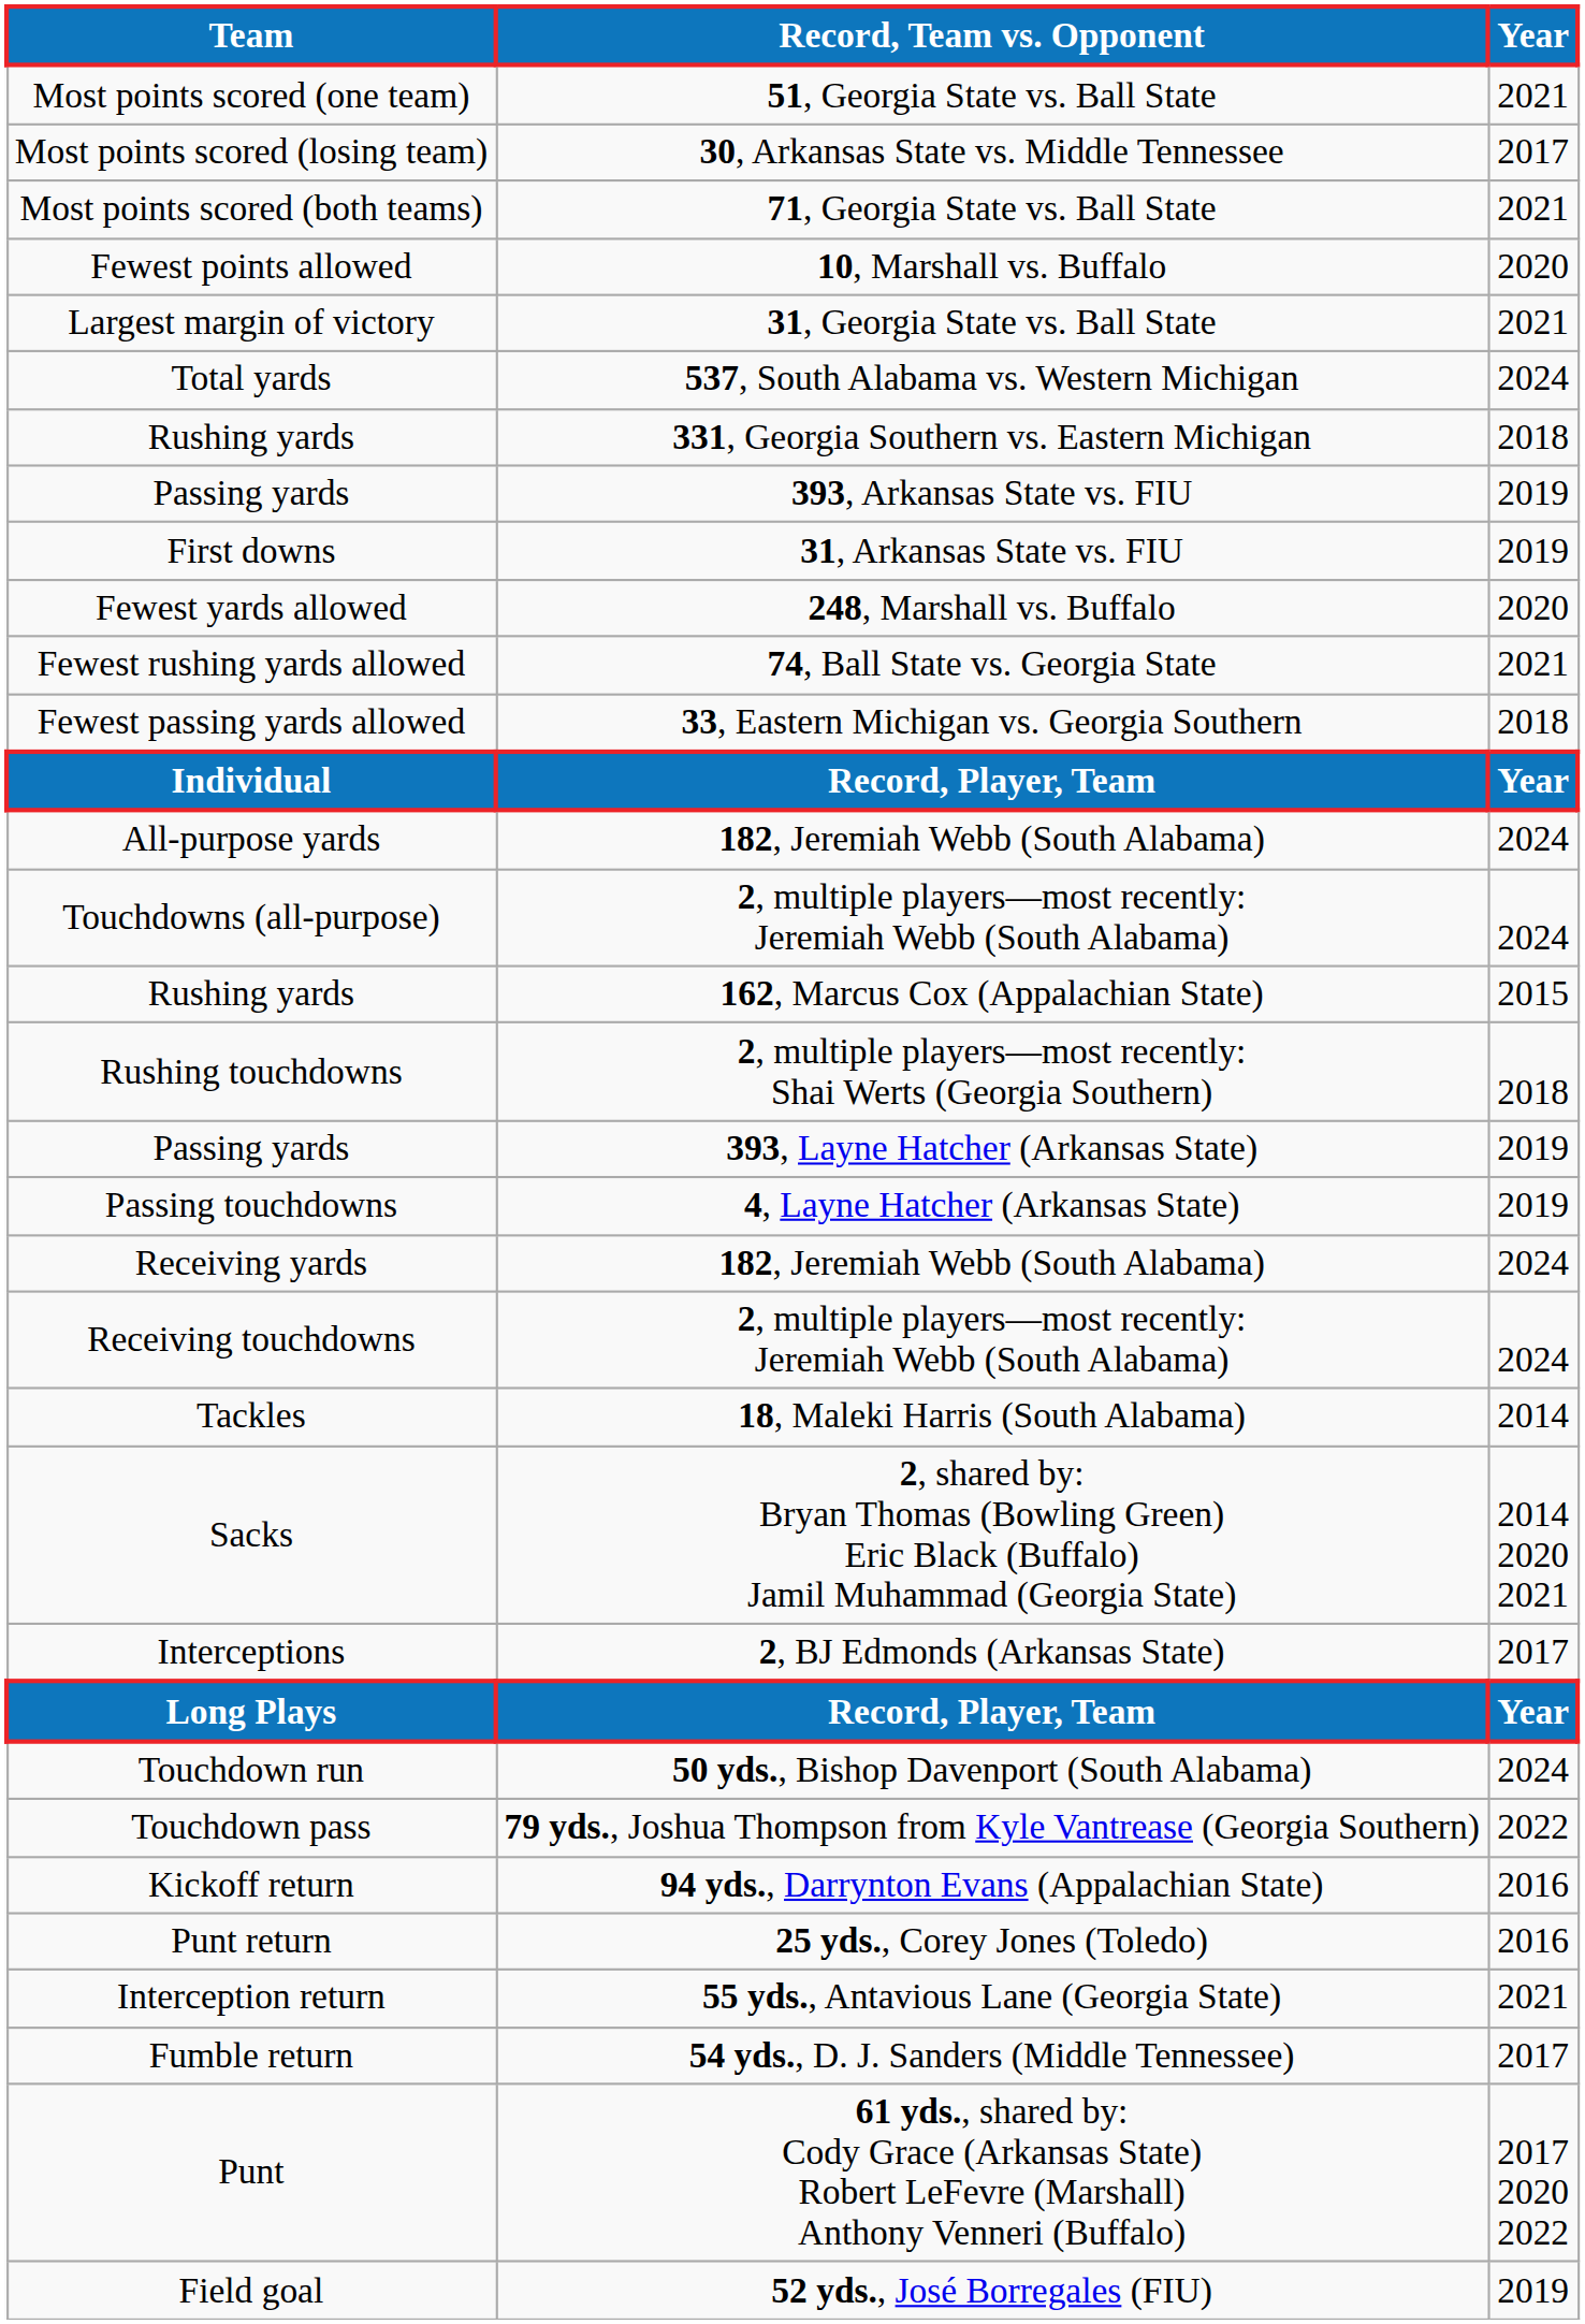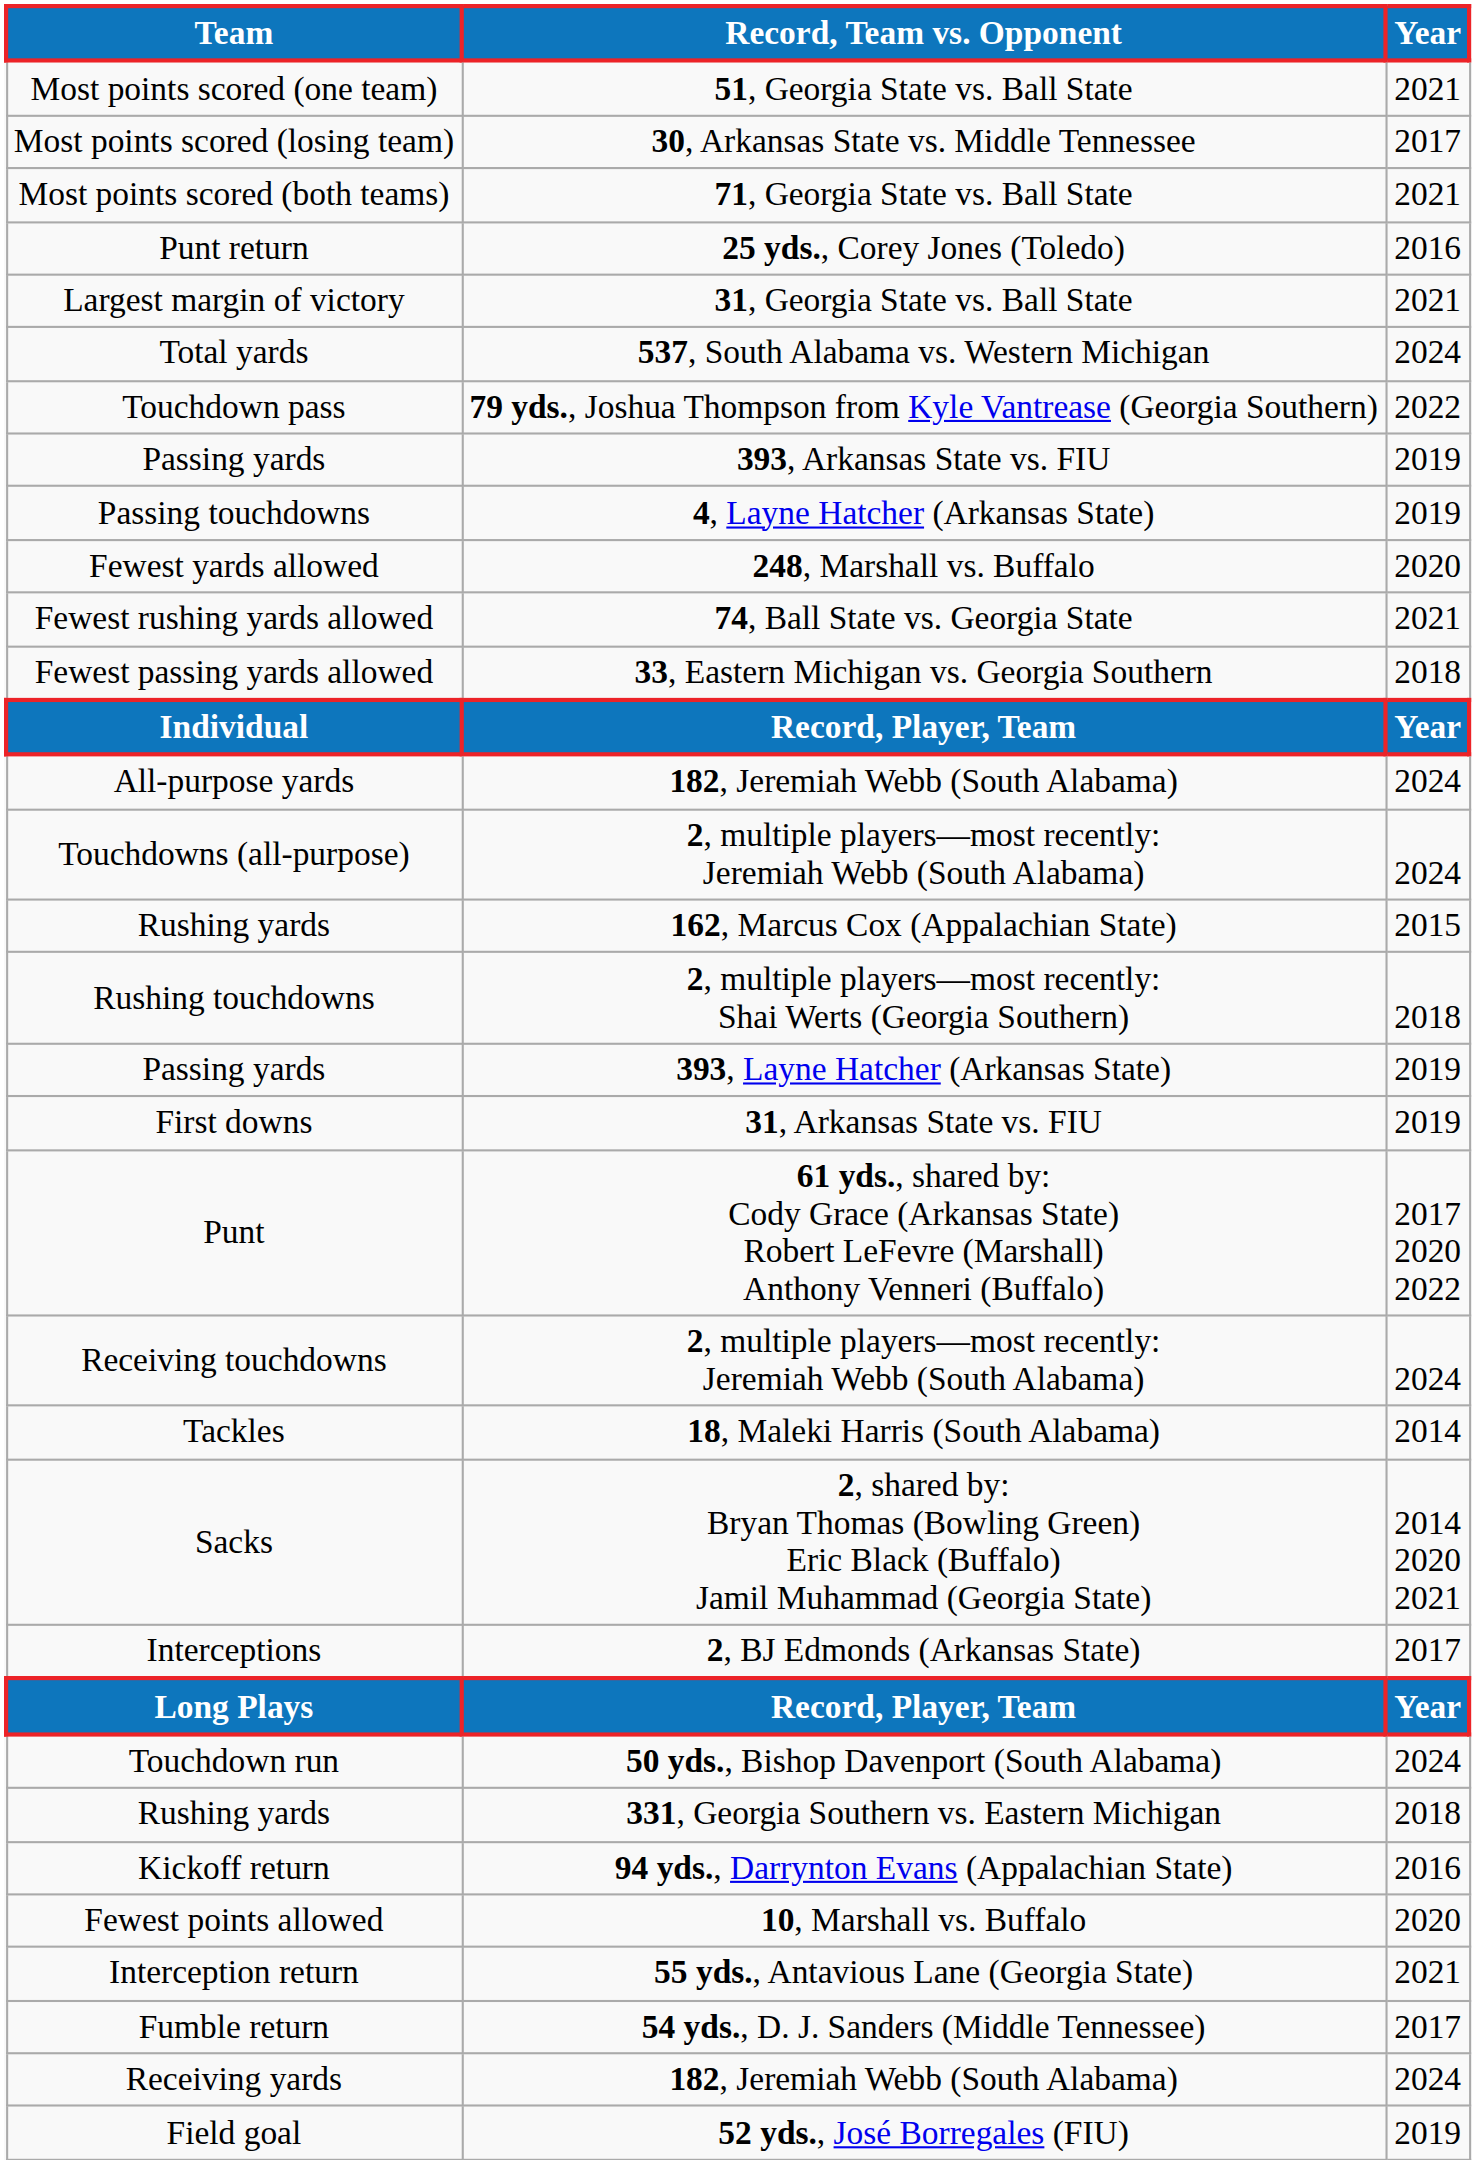 <table class="wikitable" style="text-align:center">
 <tr>
 <th style="background:#0D76BD; color:#FFFFFF; border: 2px solid #EC2328;">Team</th>
 <th style="background:#0D76BD; color:#FFFFFF; border: 2px solid #EC2328;">Record, Team vs. Opponent</th>
 <th style="background:#0D76BD; color:#FFFFFF; border: 2px solid #EC2328;">Year</th>
 </tr>
 <tr>
 <td>Most points scored (one team)</td>
 <td><strong>51</strong>, Georgia State vs. Ball State</td>
 <td>2021</td>
 </tr>
 <tr>
 <td>Most points scored (losing team)</td>
 <td><strong>30</strong>, Arkansas State vs. Middle Tennessee</td>
 <td>2017</td>
 </tr>
 <tr>
 <td>Most points scored (both teams)</td>
 <td><strong>71</strong>, Georgia State vs. Ball State</td>
 <td>2021</td>
 </tr>
 <tr>
-<td>Fewest points allowed</td>
-<td><strong>10</strong>, Marshall vs. Buffalo</td>
-<td>2020</td>
+<td>Punt return</td>
+<td><strong>25 yds.</strong>, Corey Jones (Toledo)</td>
+<td>2016</td>
 </tr>
 <tr>
 <td>Largest margin of victory</td>
 <td><strong>31</strong>, Georgia State vs. Ball State</td>
 <td>2021</td>
 </tr>
 <tr>
 <td>Total yards</td>
 <td><strong>537</strong>, South Alabama vs. Western Michigan</td>
 <td>2024</td>
 </tr>
 <tr>
-<td>Rushing yards</td>
-<td><strong>331</strong>, Georgia Southern vs. Eastern Michigan</td>
-<td>2018</td>
+<td>Touchdown pass</td>
+<td><strong>79 yds.</strong>, Joshua Thompson from <a href='#'>Kyle Vantrease</a> (Georgia Southern)</td>
+<td>2022</td>
 </tr>
 <tr>
 <td>Passing yards</td>
 <td><strong>393</strong>, Arkansas State vs. FIU</td>
 <td>2019</td>
 </tr>
 <tr>
-<td>First downs</td>
-<td><strong>31</strong>, Arkansas State vs. FIU</td>
+<td>Passing touchdowns</td>
+<td><strong>4</strong>, <a href='#'>Layne Hatcher</a> (Arkansas State)</td>
 <td>2019</td>
 </tr>
 <tr>
 <td>Fewest yards allowed</td>
 <td><strong>248</strong>, Marshall vs. Buffalo</td>
 <td>2020</td>
 </tr>
 <tr>
 <td>Fewest rushing yards allowed</td>
 <td><strong>74</strong>, Ball State vs. Georgia State</td>
 <td>2021</td>
 </tr>
 <tr>
 <td>Fewest passing yards allowed</td>
 <td><strong>33</strong>, Eastern Michigan vs. Georgia Southern</td>
 <td>2018</td>
 </tr>
 <tr>
 <th style="background:#0D76BD; color:#FFFFFF; border: 2px solid #EC2328;">Individual</th>
 <th style="background:#0D76BD; color:#FFFFFF; border: 2px solid #EC2328;">Record, Player, Team</th>
 <th style="background:#0D76BD; color:#FFFFFF; border: 2px solid #EC2328;">Year</th>
 </tr>
 <tr>
 <td>All-purpose yards</td>
 <td><strong>182</strong>, Jeremiah Webb (South Alabama)</td>
 <td>2024</td>
 </tr>
 <tr>
 <td>Touchdowns (all-purpose)</td>
 <td><strong>2</strong>, multiple players—most recently:<br>Jeremiah Webb (South Alabama)</td>
 <td><br>2024</td>
 </tr>
 <tr>
 <td>Rushing yards</td>
 <td><strong>162</strong>, Marcus Cox (Appalachian State)</td>
 <td>2015</td>
 </tr>
 <tr>
 <td>Rushing touchdowns</td>
 <td><strong>2</strong>, multiple players—most recently:<br>Shai Werts (Georgia Southern)</td>
 <td><br>2018</td>
 </tr>
 <tr>
 <td>Passing yards</td>
 <td><strong>393</strong>, <a href='#'>Layne Hatcher</a> (Arkansas State)</td>
 <td>2019</td>
 </tr>
 <tr>
-<td>Passing touchdowns</td>
-<td><strong>4</strong>, <a href='#'>Layne Hatcher</a> (Arkansas State)</td>
+<td>First downs</td>
+<td><strong>31</strong>, Arkansas State vs. FIU</td>
 <td>2019</td>
 </tr>
 <tr>
-<td>Receiving yards</td>
-<td><strong>182</strong>, Jeremiah Webb (South Alabama)</td>
-<td>2024</td>
+<td>Punt</td>
+<td><strong>61 yds.</strong>, shared by:<br>Cody Grace (Arkansas State)<br>Robert LeFevre (Marshall)<br>Anthony Venneri (Buffalo)</td>
+<td><br>2017<br>2020<br>2022</td>
 </tr>
 <tr>
 <td>Receiving touchdowns</td>
 <td><strong>2</strong>, multiple players—most recently:<br>Jeremiah Webb (South Alabama)</td>
 <td><br>2024</td>
 </tr>
 <tr>
 <td>Tackles</td>
 <td><strong>18</strong>, Maleki Harris (South Alabama)</td>
 <td>2014</td>
 </tr>
 <tr>
 <td>Sacks</td>
 <td><strong>2</strong>, shared by:<br>Bryan Thomas (Bowling Green)<br>Eric Black (Buffalo)<br>Jamil Muhammad (Georgia State)</td>
 <td><br>2014<br>2020<br>2021</td>
 </tr>
 <tr>
 <td>Interceptions</td>
 <td><strong>2</strong>, BJ Edmonds (Arkansas State)</td>
 <td>2017</td>
 </tr>
 <tr>
 <th style="background:#0D76BD; color:#FFFFFF; border: 2px solid #EC2328;">Long Plays</th>
 <th style="background:#0D76BD; color:#FFFFFF; border: 2px solid #EC2328;">Record, Player, Team</th>
 <th style="background:#0D76BD; color:#FFFFFF; border: 2px solid #EC2328;">Year</th>
 </tr>
 <tr>
 <td>Touchdown run</td>
 <td><strong>50 yds.</strong>, Bishop Davenport (South Alabama)</td>
 <td>2024</td>
 </tr>
 <tr>
-<td>Touchdown pass</td>
-<td><strong>79 yds.</strong>, Joshua Thompson from <a href='#'>Kyle Vantrease</a> (Georgia Southern)</td>
-<td>2022</td>
+<td>Rushing yards</td>
+<td><strong>331</strong>, Georgia Southern vs. Eastern Michigan</td>
+<td>2018</td>
 </tr>
 <tr>
 <td>Kickoff return</td>
 <td><strong>94 yds.</strong>, <a href='#'>Darrynton Evans</a> (Appalachian State)</td>
 <td>2016</td>
 </tr>
 <tr>
-<td>Punt return</td>
-<td><strong>25 yds.</strong>, Corey Jones (Toledo)</td>
-<td>2016</td>
+<td>Fewest points allowed</td>
+<td><strong>10</strong>, Marshall vs. Buffalo</td>
+<td>2020</td>
 </tr>
 <tr>
 <td>Interception return</td>
 <td><strong>55 yds.</strong>, Antavious Lane (Georgia State)</td>
 <td>2021</td>
 </tr>
 <tr>
 <td>Fumble return</td>
 <td><strong>54 yds.</strong>, D. J. Sanders (Middle Tennessee)</td>
 <td>2017</td>
 </tr>
 <tr>
-<td>Punt</td>
-<td><strong>61 yds.</strong>, shared by:<br>Cody Grace (Arkansas State)<br>Robert LeFevre (Marshall)<br>Anthony Venneri (Buffalo)</td>
-<td><br>2017<br>2020<br>2022</td>
+<td>Receiving yards</td>
+<td><strong>182</strong>, Jeremiah Webb (South Alabama)</td>
+<td>2024</td>
 </tr>
 <tr>
 <td>Field goal</td>
 <td><strong>52 yds.</strong>, <a href='#'>José Borregales</a> (FIU)</td>
 <td>2019</td>
 </tr>
 </table>
